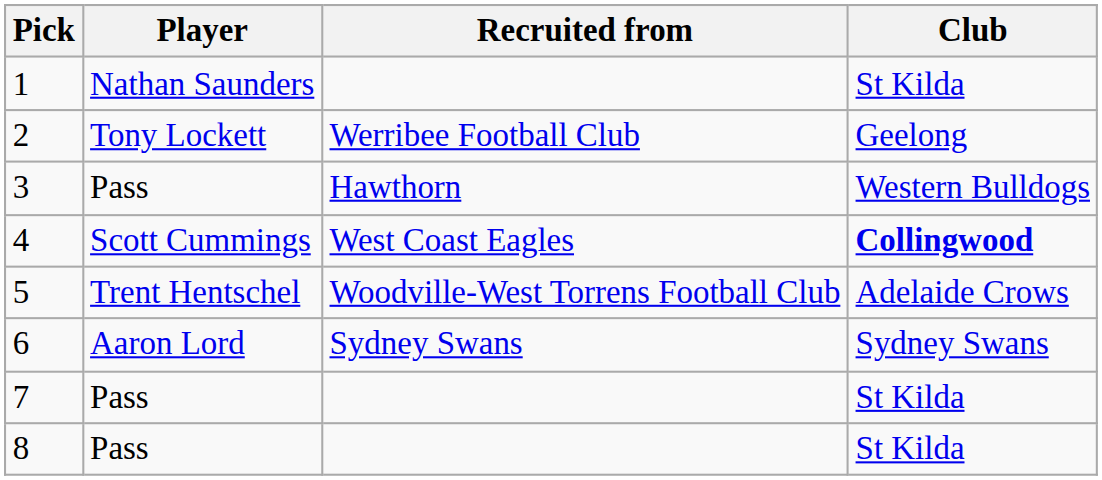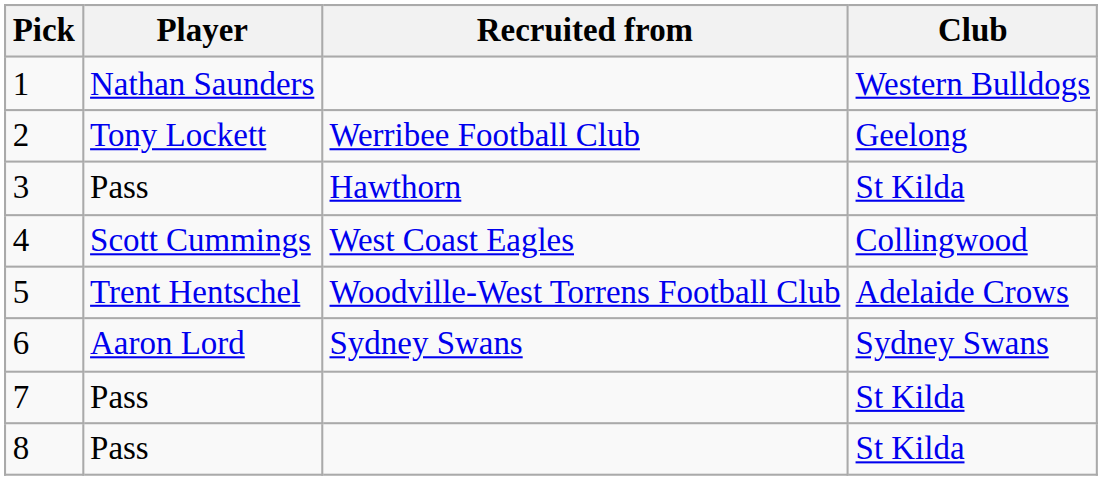 <table class="wikitable sortable">
 <tr>
 <th>Pick</th>
 <th>Player</th>
 <th>Recruited from</th>
 <th>Club</th>
 </tr>
 <tr>
 <td>1</td>
 <td><a href='#'>Nathan Saunders</a></td>
 <td></td>
-<td><a href='#'>St Kilda</a></td>
+<td><a href='#'>Western Bulldogs</a></td>
 </tr>
 <tr>
 <td>2</td>
 <td><a href='#'>Tony Lockett</a></td>
 <td><a href='#'>Werribee Football Club</a></td>
 <td><a href='#'>Geelong</a></td>
 </tr>
 <tr>
 <td>3</td>
 <td>Pass</td>
 <td><a href='#'>Hawthorn</a></td>
-<td><a href='#'>Western Bulldogs</a></td>
+<td><a href='#'>St Kilda</a></td>
 </tr>
 <tr>
 <td>4</td>
 <td><a href='#'>Scott Cummings</a></td>
 <td><a href='#'>West Coast Eagles</a></td>
-<td><strong><a href='#'>Collingwood</a></strong></td>
+<td><a href='#'>Collingwood</a></td>
 </tr>
 <tr>
 <td>5</td>
 <td><a href='#'>Trent Hentschel</a></td>
 <td><a href='#'>Woodville-West Torrens Football Club</a></td>
 <td><a href='#'>Adelaide Crows</a></td>
 </tr>
 <tr>
 <td>6</td>
 <td><a href='#'>Aaron Lord</a></td>
 <td><a href='#'>Sydney Swans</a></td>
 <td><a href='#'>Sydney Swans</a></td>
 </tr>
 <tr>
 <td>7</td>
 <td>Pass</td>
 <td></td>
 <td><a href='#'>St Kilda</a></td>
 </tr>
 <tr>
 <td>8</td>
 <td>Pass</td>
 <td></td>
 <td><a href='#'>St Kilda</a></td>
 </tr>
 </table>
